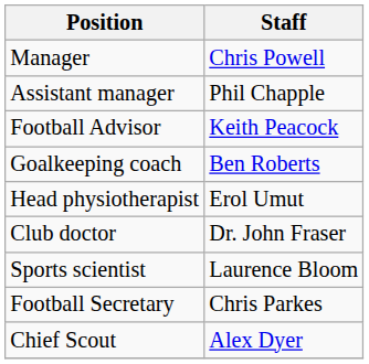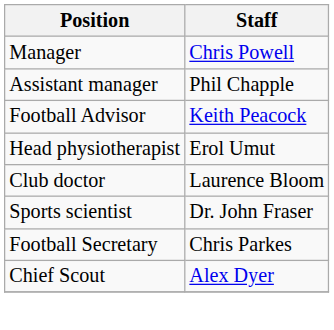 <table class="wikitable">
 <tr>
 <th>Position</th>
 <th>Staff</th>
 </tr>
 <tr>
 <td>Manager</td>
 <td> <a href='#'>Chris Powell</a></td>
 </tr>
 <tr>
 <td>Assistant manager</td>
 <td> Phil Chapple</td>
 </tr>
 <tr>
 <td>Football Advisor</td>
 <td> <a href='#'>Keith Peacock</a></td>
 </tr>
 <tr>
-<td>Goalkeeping coach</td>
-<td> <a href='#'>Ben Roberts</a></td>
-</tr>
-<tr>
 <td>Head physiotherapist</td>
 <td> Erol Umut</td>
 </tr>
 <tr>
 <td>Club doctor</td>
-<td> Dr. John Fraser</td>
+<td> Laurence Bloom</td>
 </tr>
 <tr>
 <td>Sports scientist</td>
-<td> Laurence Bloom</td>
+<td> Dr. John Fraser</td>
 </tr>
 <tr>
 <td>Football Secretary</td>
 <td> Chris Parkes</td>
 </tr>
 <tr>
 <td>Chief Scout</td>
 <td> <a href='#'>Alex Dyer</a></td>
 </tr>
 <tr>
 </tr>
 </table>
